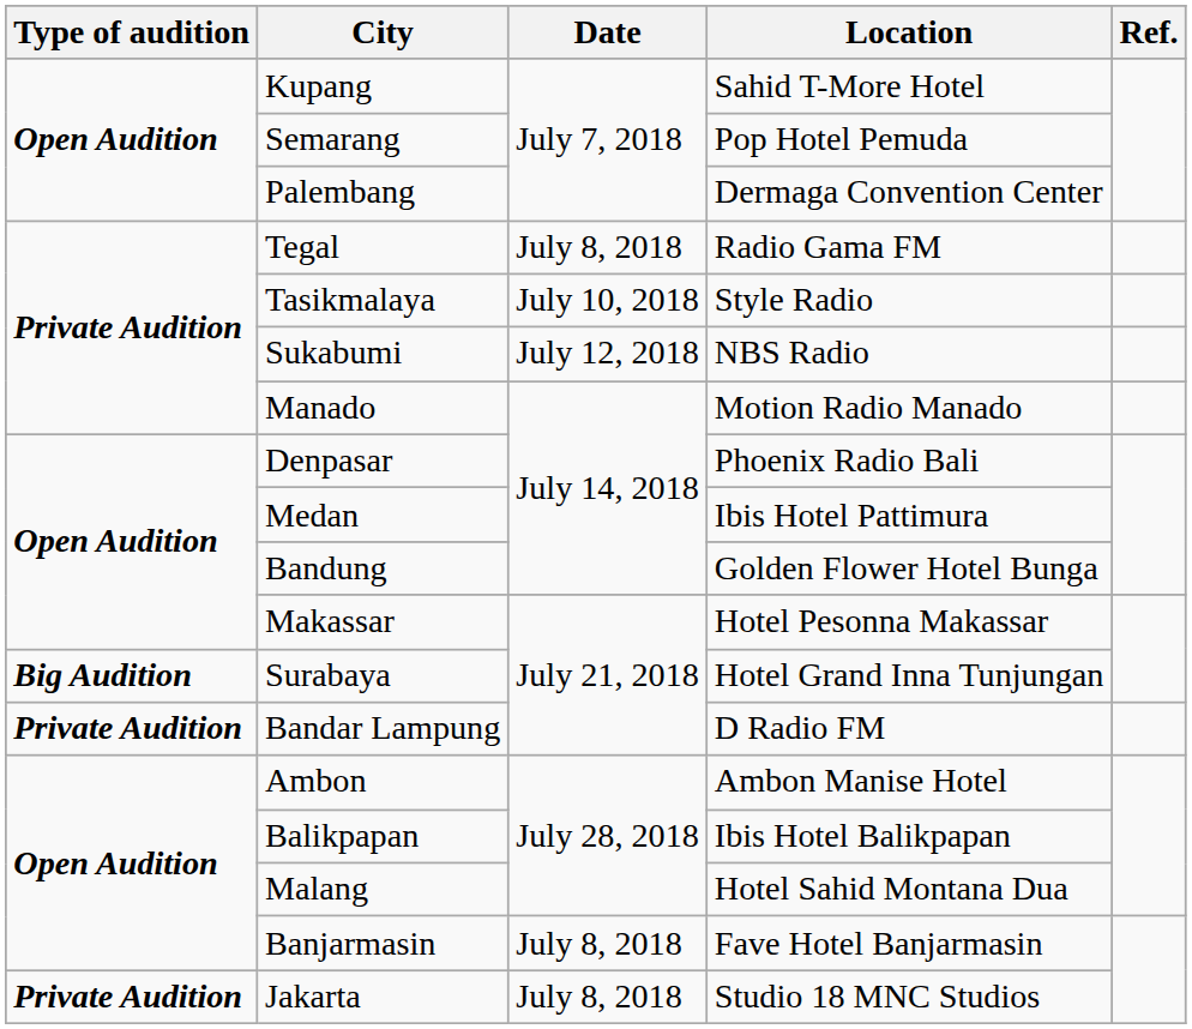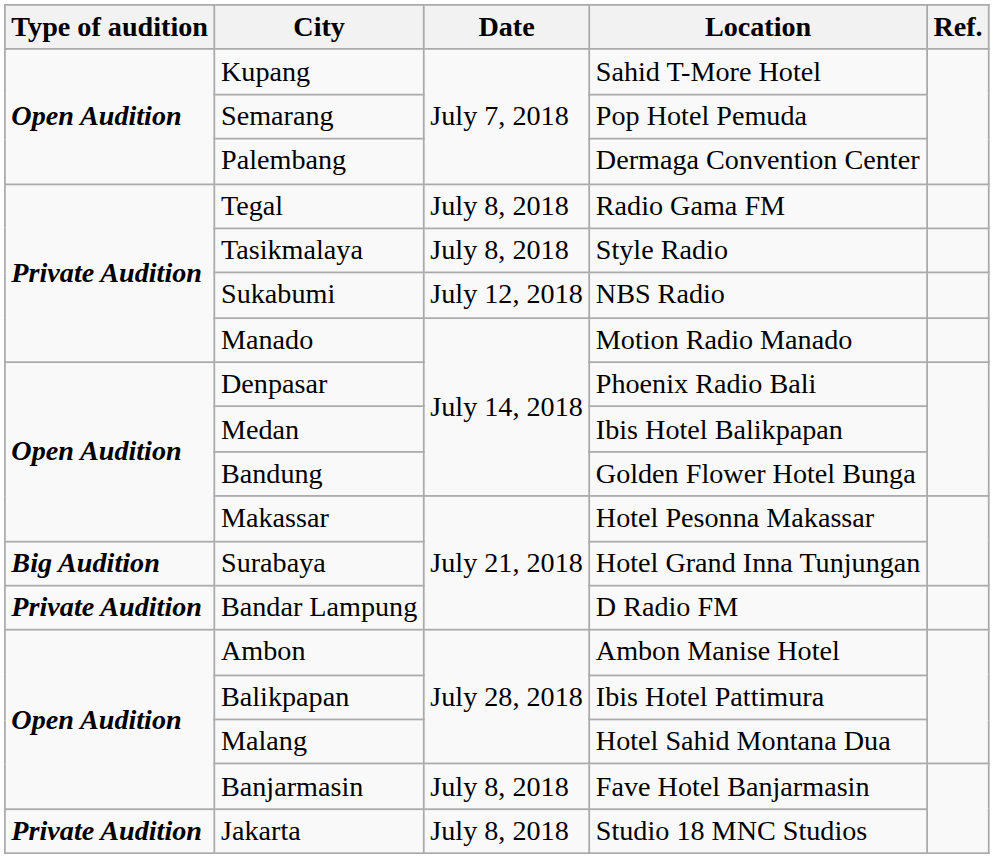 <table class="wikitable">
 <tr>
 <th>Type of audition</th>
 <th>City</th>
 <th>Date</th>
 <th>Location</th>
 <th>Ref.</th>
 </tr>
 <tr>
 <td rowspan="3"><strong><em>Open Audition</em></strong></td>
 <td>Kupang</td>
 <td rowspan="3">July 7, 2018</td>
 <td>Sahid T-More Hotel</td>
 <td rowspan="3"></td>
 </tr>
 <tr>
 <td>Semarang</td>
 <td>Pop Hotel Pemuda</td>
 </tr>
 <tr>
 <td>Palembang</td>
 <td>Dermaga Convention Center</td>
 </tr>
 <tr>
 <td rowspan="4"><strong><em>Private Audition</em></strong></td>
 <td>Tegal</td>
 <td>July 8, 2018</td>
 <td>Radio Gama FM</td>
 <td></td>
 </tr>
 <tr>
 <td>Tasikmalaya</td>
-<td>July 10, 2018</td>
+<td>July 8, 2018</td>
 <td>Style Radio</td>
 <td></td>
 </tr>
 <tr>
 <td>Sukabumi</td>
 <td>July 12, 2018</td>
 <td>NBS Radio</td>
 <td></td>
 </tr>
 <tr>
 <td>Manado</td>
 <td rowspan="4">July 14, 2018</td>
 <td>Motion Radio Manado</td>
 <td></td>
 </tr>
 <tr>
 <td rowspan="4"><strong><em>Open Audition</em></strong></td>
 <td>Denpasar</td>
 <td>Phoenix Radio Bali</td>
 <td rowspan="3"></td>
 </tr>
 <tr>
 <td>Medan</td>
-<td>Ibis Hotel Pattimura</td>
+<td>Ibis Hotel Balikpapan</td>
 </tr>
 <tr>
 <td>Bandung</td>
 <td>Golden Flower Hotel Bunga</td>
 </tr>
 <tr>
 <td>Makassar</td>
 <td rowspan="3">July 21, 2018</td>
 <td>Hotel Pesonna Makassar</td>
 <td rowspan="2"></td>
 </tr>
 <tr>
 <td><strong><em>Big Audition</em></strong></td>
 <td>Surabaya</td>
 <td>Hotel Grand Inna Tunjungan</td>
 </tr>
 <tr>
 <td><strong><em>Private Audition</em></strong></td>
 <td>Bandar Lampung</td>
 <td>D Radio FM</td>
 <td></td>
 </tr>
 <tr>
 <td rowspan="4"><strong><em>Open Audition</em></strong></td>
 <td Kota Ambon>Ambon</td>
 <td rowspan="3">July 28, 2018</td>
 <td>Ambon Manise Hotel</td>
 <td rowspan="3"></td>
 </tr>
 <tr>
 <td>Balikpapan</td>
-<td>Ibis Hotel Balikpapan</td>
+<td>Ibis Hotel Pattimura</td>
 </tr>
 <tr>
 <td>Malang</td>
 <td>Hotel Sahid Montana Dua</td>
 </tr>
 <tr>
 <td>Banjarmasin</td>
 <td>July 8, 2018</td>
 <td>Fave Hotel Banjarmasin</td>
 <td rowspan="2"></td>
 </tr>
 <tr>
 <td><strong><em>Private Audition</em></strong></td>
 <td>Jakarta</td>
 <td>July 8, 2018</td>
 <td>Studio 18 MNC Studios</td>
 </tr>
 </table>
